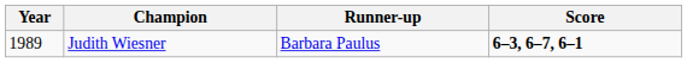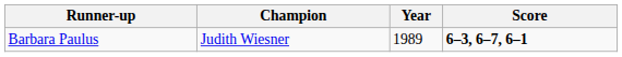 <table class="wikitable">
 <tr>
+<th style="width:200px">Runner-up</th>
+<th style="width:200px">Champion</th>
 <th style="width:50px">Year</th>
-<th style="width:200px">Champion</th>
-<th style="width:200px">Runner-up</th>
 <th style="width:180px">Score</th>
 </tr>
 <tr>
+<td> <a href='#'>Barbara Paulus</a></td>
+<td> <a href='#'>Judith Wiesner</a></td>
 <td>1989</td>
-<td> <a href='#'>Judith Wiesner</a></td>
-<td> <a href='#'>Barbara Paulus</a></td>
 <td><strong>6–3, 6–7, 6–1</strong></td>
 </tr>
 </table>
